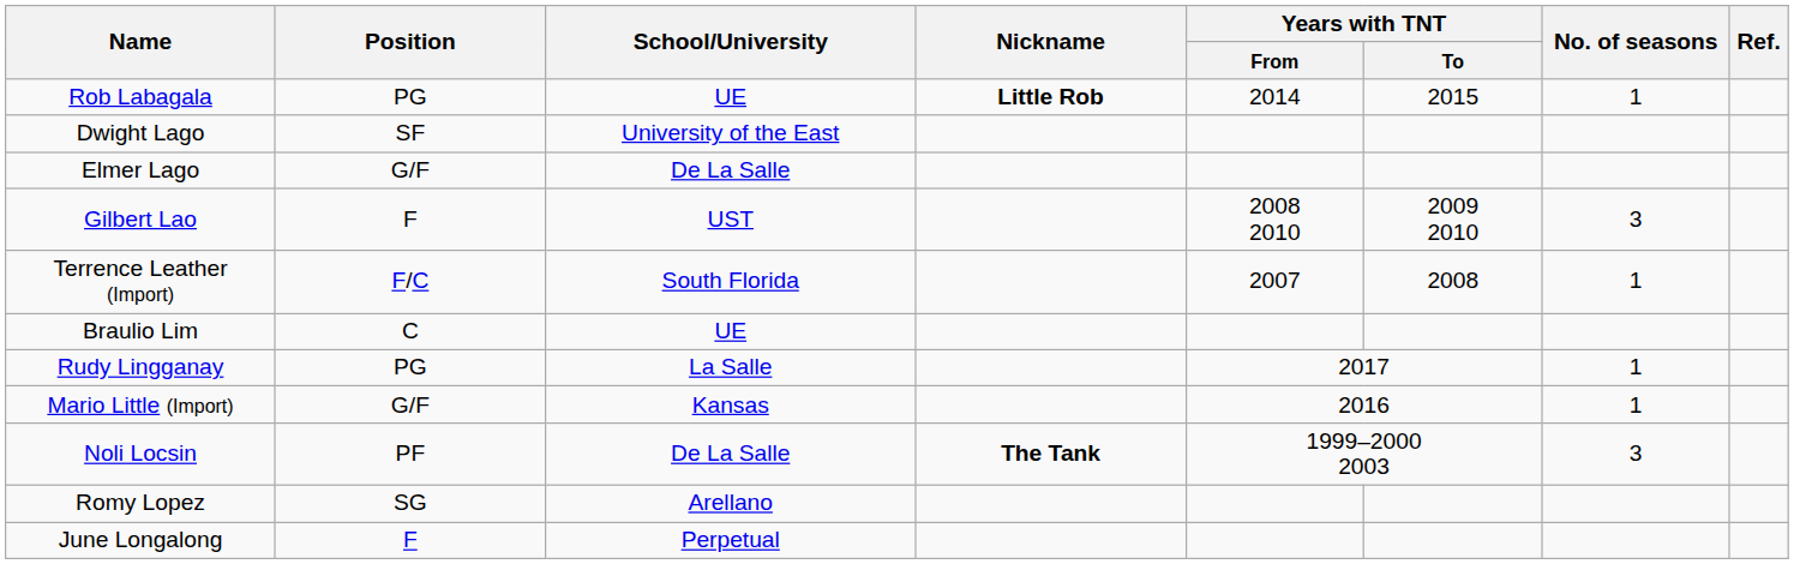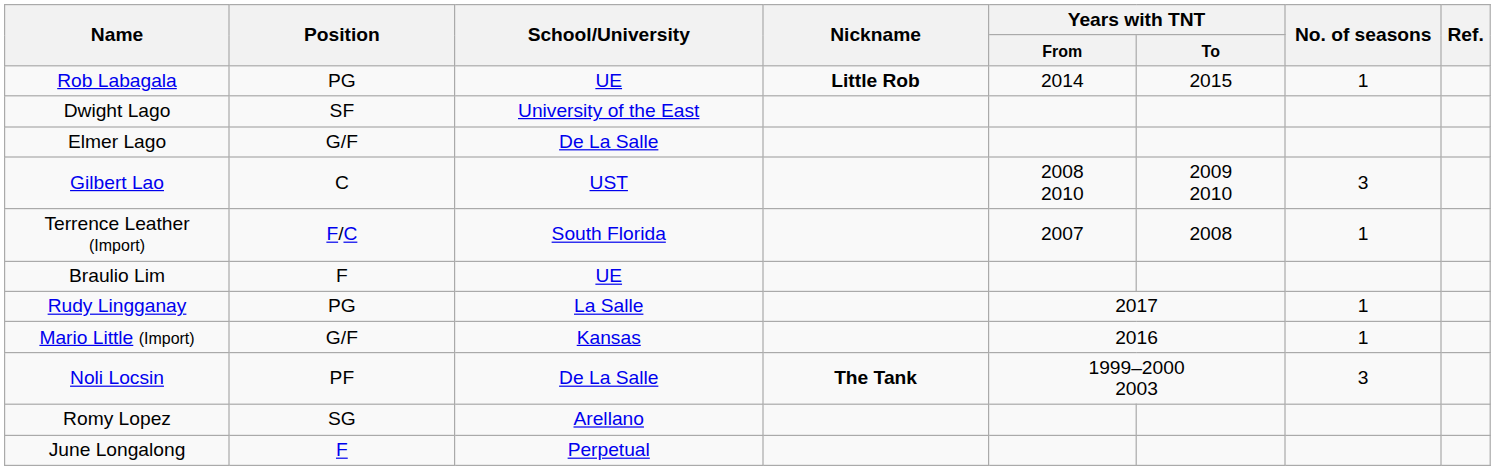 <table class="wikitable sortable" style="text-align:center" width="98%">
 <tr>
 <th style="width:180px;" rowspan="2">Name</th>
 <th style="width:180px;" rowspan="2">Position</th>
 <th style="width:250px;" rowspan="2">School/University</th>
 <th style="width:180px;" rowspan="2">Nickname</th>
 <th style="width:180px; text-align:center;" colspan="2">Years with TNT</th>
 <th rowspan="2">No. of seasons</th>
 <th rowspan="2"; class=unsortable>Ref.</th>
 </tr>
 <tr>
 <th style="width:10%; text-align:center;"><small>From</small></th>
 <th style="width:10%; text-align:center;"><small>To</small></th>
 </tr>
 <tr>
 <td><a href='#'>Rob Labagala</a></td>
 <td align=center>PG</td>
 <td><a href='#'>UE</a></td>
 <td align=center><strong>Little Rob</strong></td>
 <td align=center>2014</td>
 <td>2015</td>
 <td>1</td>
 <td></td>
 </tr>
 <tr>
 <td>Dwight Lago</td>
 <td align=center>SF</td>
 <td><a href='#'>University of the East</a></td>
 <td align=center></td>
 <td align=center></td>
 <td></td>
 <td></td>
 <td></td>
 </tr>
 <tr>
 <td>Elmer Lago</td>
 <td align=center>G/F</td>
 <td><a href='#'>De La Salle</a></td>
 <td align=center></td>
 <td align=center></td>
 <td></td>
 <td></td>
 <td></td>
 </tr>
 <tr>
 <td><a href='#'>Gilbert Lao</a></td>
-<td align=center>F</td>
+<td align=center>C</td>
 <td><a href='#'>UST</a></td>
 <td align=center></td>
 <td align=center>2008<br>2010</td>
 <td>2009<br>2010</td>
 <td>3</td>
 <td></td>
 </tr>
 <tr>
 <td>Terrence Leather<br><small>(Import)</small></td>
 <td align=center><a href='#'>F</a>/<a href='#'>C</a></td>
 <td><a href='#'>South Florida</a></td>
 <td align=center></td>
 <td align=center>2007</td>
 <td>2008</td>
 <td>1</td>
 <td></td>
 </tr>
 <tr>
 <td>Braulio Lim</td>
-<td align=center>C</td>
+<td align=center>F</td>
 <td><a href='#'>UE</a></td>
 <td align=center></td>
 <td align=center></td>
 <td></td>
 <td></td>
 <td></td>
 </tr>
 <tr>
 <td><a href='#'>Rudy Lingganay</a></td>
 <td align=center>PG</td>
 <td><a href='#'>La Salle</a></td>
 <td align=center></td>
 <td colspan="2" align="center">2017</td>
 <td>1</td>
 <td></td>
 </tr>
 <tr>
 <td><a href='#'>Mario Little</a> <small>(Import)</small></td>
 <td align=center>G/F</td>
 <td><a href='#'>Kansas</a></td>
 <td align=center></td>
 <td colspan="2" align="center">2016</td>
 <td>1</td>
 <td></td>
 </tr>
 <tr>
 <td><a href='#'>Noli Locsin</a></td>
 <td align=center>PF</td>
 <td><a href='#'>De La Salle</a></td>
 <td align=center><strong>The Tank</strong></td>
 <td colspan="2" align="center">1999–2000<br>2003</td>
 <td>3</td>
 <td></td>
 </tr>
 <tr>
 <td>Romy Lopez</td>
 <td align=center>SG</td>
 <td><a href='#'>Arellano</a></td>
 <td align=center></td>
 <td align=center></td>
 <td></td>
 <td></td>
 <td></td>
 </tr>
 <tr>
 <td>June Longalong</td>
 <td align=center><a href='#'>F</a></td>
 <td><a href='#'>Perpetual</a></td>
 <td align=center></td>
 <td align=center></td>
 <td></td>
 <td></td>
 <td></td>
 </tr>
 </table>
